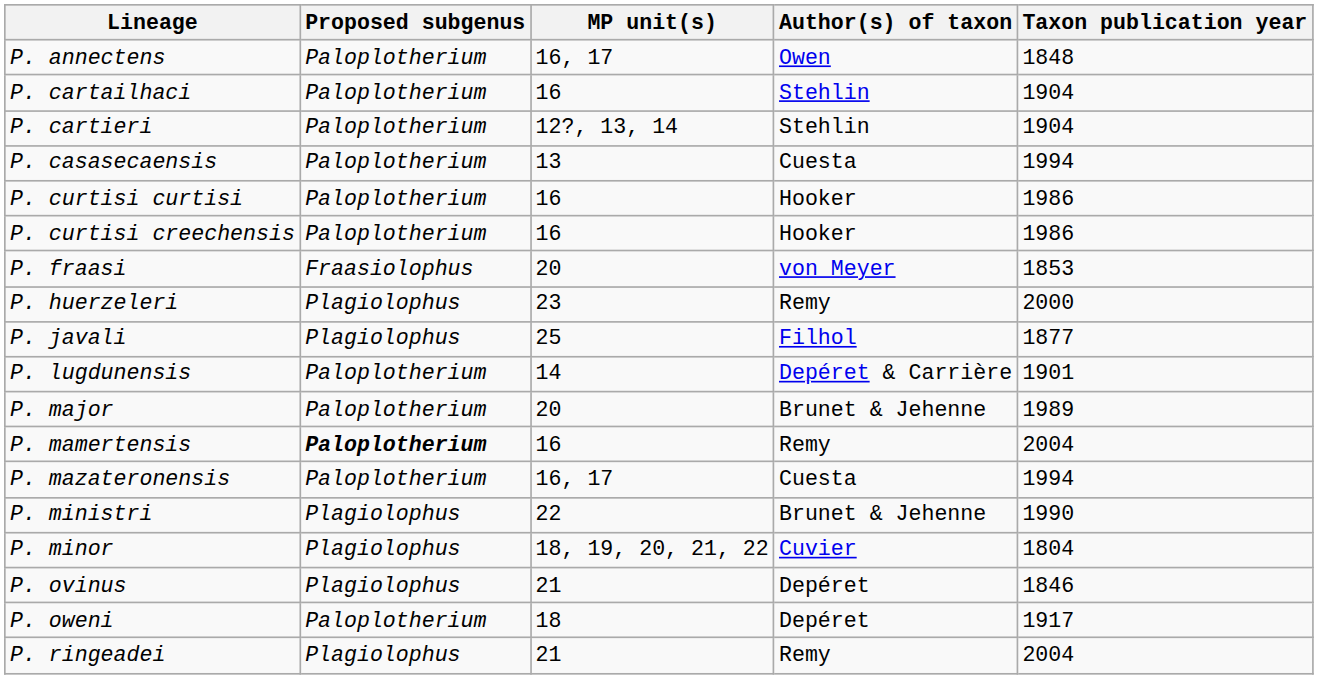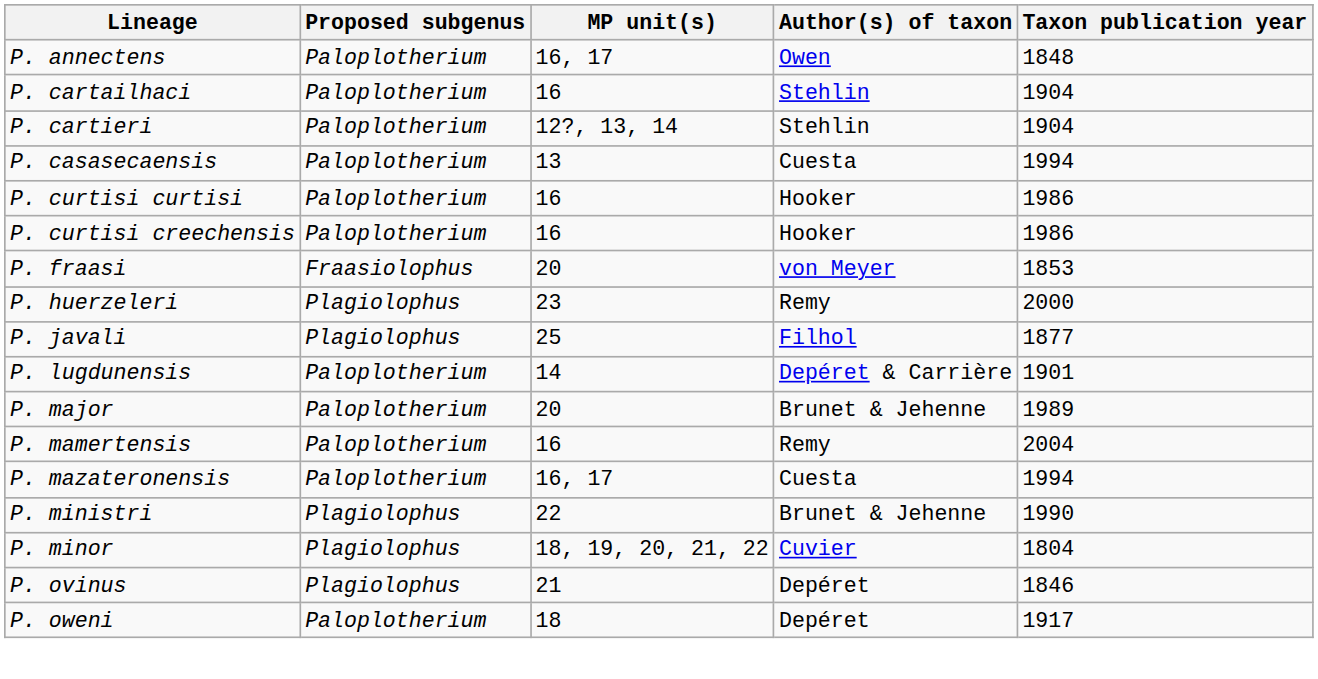 <table class="wikitable sortable">
 <tr>
 <th>Lineage</th>
 <th>Proposed subgenus</th>
 <th>MP unit(s)</th>
 <th>Author(s) of taxon</th>
 <th>Taxon publication year</th>
 </tr>
 <tr>
 <td><em>P. annectens</em></td>
 <td><em>Paloplotherium</em></td>
 <td>16, 17</td>
 <td><a href='#'>Owen</a></td>
 <td>1848</td>
 </tr>
 <tr>
 <td><em>P. cartailhaci</em></td>
 <td><em>Paloplotherium</em></td>
 <td>16</td>
 <td><a href='#'>Stehlin</a></td>
 <td>1904</td>
 </tr>
 <tr>
 <td><em>P. cartieri</em></td>
 <td><em>Paloplotherium</em></td>
 <td>12?, 13, 14</td>
 <td>Stehlin</td>
 <td>1904</td>
 </tr>
 <tr>
 <td><em>P. casasecaensis</em></td>
 <td><em>Paloplotherium</em></td>
 <td>13</td>
 <td>Cuesta</td>
 <td>1994</td>
 </tr>
 <tr>
 <td><em>P. curtisi curtisi</em></td>
 <td><em>Paloplotherium</em></td>
 <td>16</td>
 <td>Hooker</td>
 <td>1986</td>
 </tr>
 <tr>
 <td><em>P. curtisi creechensis</em></td>
 <td><em>Paloplotherium</em></td>
 <td>16</td>
 <td>Hooker</td>
 <td>1986</td>
 </tr>
 <tr>
 <td><em>P. fraasi</em></td>
 <td><em>Fraasiolophus</em></td>
 <td>20</td>
 <td><a href='#'>von Meyer</a></td>
 <td>1853</td>
 </tr>
 <tr>
 <td><em>P. huerzeleri</em></td>
 <td><em>Plagiolophus</em></td>
 <td>23</td>
 <td>Remy</td>
 <td>2000</td>
 </tr>
 <tr>
 <td><em>P. javali</em></td>
 <td><em>Plagiolophus</em></td>
 <td>25</td>
 <td><a href='#'>Filhol</a></td>
 <td>1877</td>
 </tr>
 <tr>
 <td><em>P. lugdunensis</em></td>
 <td><em>Paloplotherium</em></td>
 <td>14</td>
 <td><a href='#'>Depéret</a> & Carrière</td>
 <td>1901</td>
 </tr>
 <tr>
 <td><em>P. major</em></td>
 <td><em>Paloplotherium</em></td>
 <td>20</td>
 <td>Brunet & Jehenne</td>
 <td>1989</td>
 </tr>
 <tr>
 <td><em>P. mamertensis</em></td>
-<td><strong><em>Paloplotherium</em></strong></td>
+<td><em>Paloplotherium</em></td>
 <td>16</td>
 <td>Remy</td>
 <td>2004</td>
 </tr>
 <tr>
 <td><em>P. mazateronensis</em></td>
 <td><em>Paloplotherium</em></td>
 <td>16, 17</td>
 <td>Cuesta</td>
 <td>1994</td>
 </tr>
 <tr>
 <td><em>P. ministri</em></td>
 <td><em>Plagiolophus</em></td>
 <td>22</td>
 <td>Brunet & Jehenne</td>
 <td>1990</td>
 </tr>
 <tr>
 <td><em>P. minor</em></td>
 <td><em>Plagiolophus</em></td>
 <td>18, 19, 20, 21, 22</td>
 <td><a href='#'>Cuvier</a></td>
 <td>1804</td>
 </tr>
 <tr>
 <td><em>P. ovinus</em></td>
 <td><em>Plagiolophus</em></td>
 <td>21</td>
 <td>Depéret</td>
 <td>1846</td>
 </tr>
 <tr>
 <td><em>P. oweni</em></td>
 <td><em>Paloplotherium</em></td>
 <td>18</td>
 <td>Depéret</td>
 <td>1917</td>
 </tr>
-<tr>
-<td><em>P. ringeadei</em></td>
-<td><em>Plagiolophus</em></td>
-<td>21</td>
-<td>Remy</td>
-<td>2004</td>
-</tr>
 </table>
